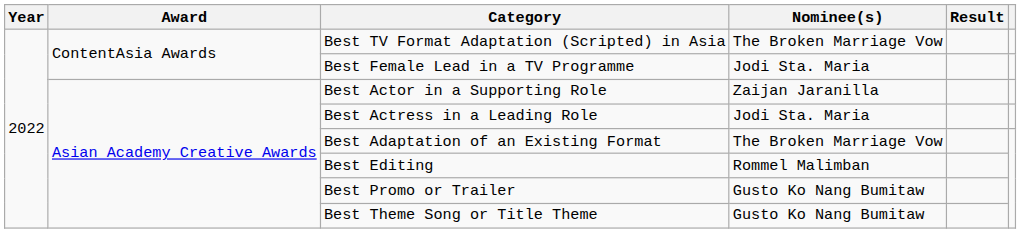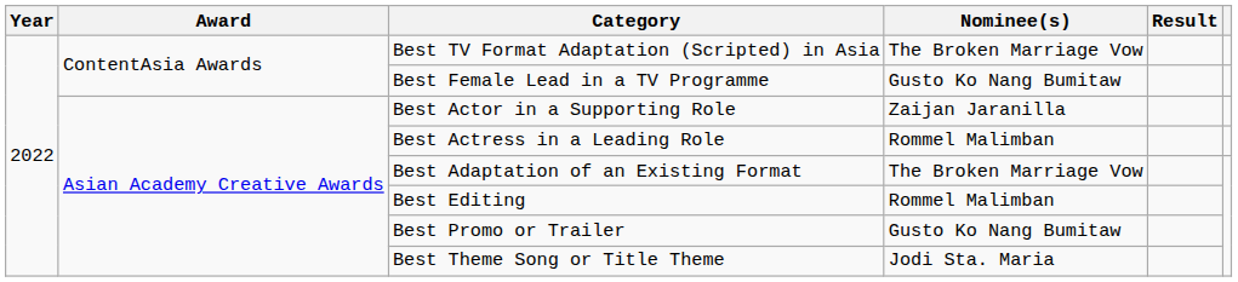 <table class="wikitable sortable">
 <tr>
 <th>Year</th>
 <th>Award</th>
 <th>Category</th>
 <th>Nominee(s)</th>
 <th>Result</th>
 <th></th>
 </tr>
 <tr>
 <td rowspan="8" align="center">2022</td>
 <td rowspan="2">ContentAsia Awards</td>
 <td>Best TV Format Adaptation (Scripted) in Asia</td>
 <td>The Broken Marriage Vow</td>
 <td></td>
 <td align="center"></td>
 </tr>
 <tr>
 <td>Best Female Lead in a TV Programme</td>
-<td>Jodi Sta. Maria</td>
+<td>Gusto Ko Nang Bumitaw</td>
 <td></td>
 <td align="center"></td>
 </tr>
 <tr>
 <td rowspan="6"><a href='#'>Asian Academy Creative Awards</a></td>
 <td>Best Actor in a Supporting Role</td>
 <td>Zaijan Jaranilla</td>
 <td></td>
 <td align="center"></td>
 </tr>
 <tr>
 <td>Best Actress in a Leading Role</td>
-<td>Jodi Sta. Maria</td>
+<td>Rommel Malimban</td>
 <td></td>
 <td align="center"></td>
 </tr>
 <tr>
 <td>Best Adaptation of an Existing Format</td>
 <td>The Broken Marriage Vow</td>
 <td></td>
 <td align="center" rowspan="4"></td>
 </tr>
 <tr>
 <td>Best Editing</td>
 <td>Rommel Malimban</td>
 <td></td>
 </tr>
 <tr>
 <td>Best Promo or Trailer</td>
 <td>Gusto Ko Nang Bumitaw</td>
 <td></td>
 </tr>
 <tr>
 <td>Best Theme Song or Title Theme</td>
-<td>Gusto Ko Nang Bumitaw</td>
+<td>Jodi Sta. Maria</td>
 <td></td>
 </tr>
 </table>
